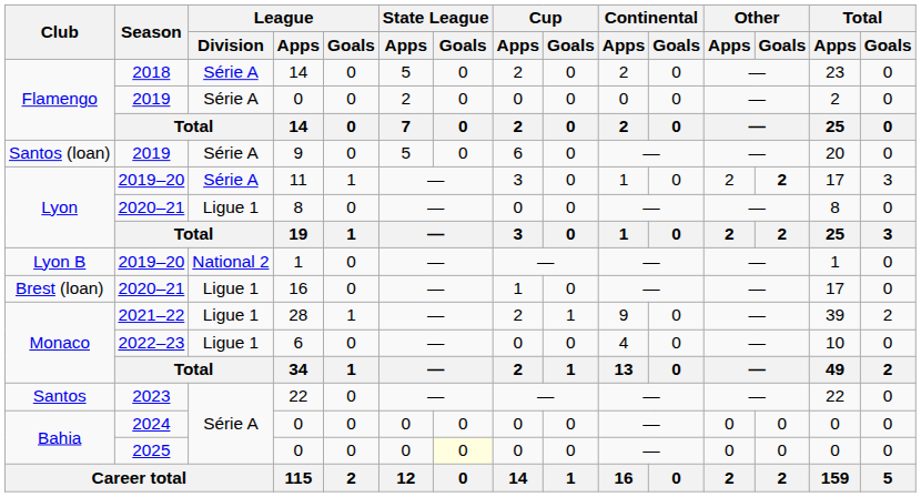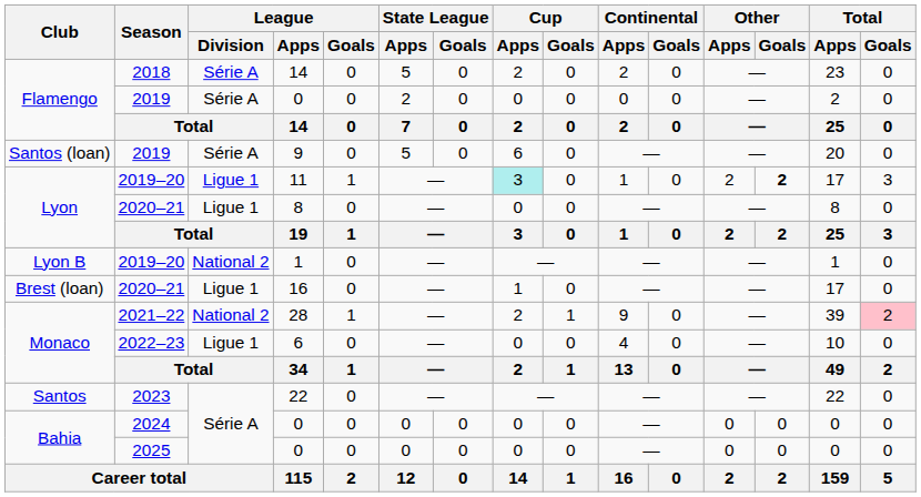 <table class="wikitable" style="text-align:center">
 <tr>
 <th rowspan=2>Club</th>
 <th rowspan=2>Season</th>
 <th colspan=3>League</th>
 <th colspan=2>State League</th>
 <th colspan=2>Cup</th>
 <th colspan=2>Continental</th>
 <th colspan=2>Other</th>
 <th colspan=2>Total</th>
 </tr>
 <tr>
 <th>Division</th>
 <th>Apps</th>
 <th>Goals</th>
 <th>Apps</th>
 <th>Goals</th>
 <th>Apps</th>
 <th>Goals</th>
 <th>Apps</th>
 <th>Goals</th>
 <th>Apps</th>
 <th>Goals</th>
 <th>Apps</th>
 <th>Goals</th>
 </tr>
 <tr>
 <td rowspan="3"><a href='#'>Flamengo</a></td>
 <td><a href='#'>2018</a></td>
 <td><a href='#'>Série A</a></td>
 <td>14</td>
 <td>0</td>
 <td>5</td>
 <td>0</td>
 <td>2</td>
 <td>0</td>
 <td>2</td>
 <td>0</td>
 <td colspan="2">—</td>
 <td>23</td>
 <td>0</td>
 </tr>
 <tr>
 <td><a href='#'>2019</a></td>
 <td>Série A</td>
 <td>0</td>
 <td>0</td>
 <td>2</td>
 <td>0</td>
 <td>0</td>
 <td>0</td>
 <td>0</td>
 <td>0</td>
 <td colspan="2">—</td>
 <td>2</td>
 <td>0</td>
 </tr>
 <tr>
 <th colspan="2">Total</th>
 <th>14</th>
 <th>0</th>
 <th>7</th>
 <th>0</th>
 <th>2</th>
 <th>0</th>
 <th>2</th>
 <th>0</th>
 <th colspan="2">—</th>
 <th>25</th>
 <th>0</th>
 </tr>
 <tr>
 <td><a href='#'>Santos</a> (loan)</td>
 <td><a href='#'>2019</a></td>
 <td>Série A</td>
 <td>9</td>
 <td>0</td>
 <td>5</td>
 <td>0</td>
 <td>6</td>
 <td>0</td>
 <td colspan="2">—</td>
 <td colspan="2">—</td>
 <td>20</td>
 <td>0</td>
 </tr>
 <tr>
 <td rowspan="3"><a href='#'>Lyon</a></td>
 <td><a href='#'>2019–20</a></td>
-<td><a href='#'>Série A</a></td>
+<td><a href='#'>Ligue 1</a></td>
 <td>11</td>
 <td>1</td>
 <td colspan="2">—</td>
-<td>3</td>
+<td style="background: paleturquoise;">3</td>
 <td>0</td>
 <td>1</td>
 <td>0</td>
 <td>2</td>
 <td><strong>2</strong></td>
 <td>17</td>
 <td>3</td>
 </tr>
 <tr>
 <td><a href='#'>2020–21</a></td>
 <td>Ligue 1</td>
 <td>8</td>
 <td>0</td>
 <td colspan="2">—</td>
 <td>0</td>
 <td>0</td>
 <td colspan="2">—</td>
 <td colspan="2">—</td>
 <td>8</td>
 <td>0</td>
 </tr>
 <tr>
 <th colspan="2">Total</th>
 <th>19</th>
 <th>1</th>
 <th colspan="2">—</th>
 <th>3</th>
 <th>0</th>
 <th>1</th>
 <th>0</th>
 <th>2</th>
 <th>2</th>
 <th>25</th>
 <th>3</th>
 </tr>
 <tr>
 <td><a href='#'>Lyon B</a></td>
 <td><a href='#'>2019–20</a></td>
 <td><a href='#'>National 2</a></td>
 <td>1</td>
 <td>0</td>
 <td colspan="2">—</td>
 <td colspan="2">—</td>
 <td colspan="2">—</td>
 <td colspan="2">—</td>
 <td>1</td>
 <td>0</td>
 </tr>
 <tr>
 <td><a href='#'>Brest</a> (loan)</td>
 <td><a href='#'>2020–21</a></td>
 <td>Ligue 1</td>
 <td>16</td>
 <td>0</td>
 <td colspan="2">—</td>
 <td>1</td>
 <td>0</td>
 <td colspan="2">—</td>
 <td colspan="2">—</td>
 <td>17</td>
 <td>0</td>
 </tr>
 <tr>
 <td rowspan="3"><a href='#'>Monaco</a></td>
 <td><a href='#'>2021–22</a></td>
-<td>Ligue 1</td>
+<td><a href='#'>National 2</a></td>
 <td>28</td>
 <td>1</td>
 <td colspan="2">—</td>
 <td>2</td>
 <td>1</td>
 <td>9</td>
 <td>0</td>
 <td colspan="2">—</td>
 <td>39</td>
-<td>2</td>
+<td style="background: pink;">2</td>
 </tr>
 <tr>
 <td><a href='#'>2022–23</a></td>
 <td>Ligue 1</td>
 <td>6</td>
 <td>0</td>
 <td colspan="2">—</td>
 <td>0</td>
 <td>0</td>
 <td>4</td>
 <td>0</td>
 <td colspan="2">—</td>
 <td>10</td>
 <td>0</td>
 </tr>
 <tr>
 <th colspan="2">Total</th>
 <th>34</th>
 <th>1</th>
 <th colspan="2">—</th>
 <th>2</th>
 <th>1</th>
 <th>13</th>
 <th>0</th>
 <th colspan="2">—</th>
 <th>49</th>
 <th>2</th>
 </tr>
 <tr>
 <td><a href='#'>Santos</a></td>
 <td><a href='#'>2023</a></td>
 <td rowspan="3">Série A</td>
 <td>22</td>
 <td>0</td>
 <td colspan="2">—</td>
 <td colspan="2">—</td>
 <td colspan="2">—</td>
 <td colspan="2">—</td>
 <td>22</td>
 <td>0</td>
 </tr>
 <tr>
 <td rowspan="2"><a href='#'>Bahia</a></td>
 <td><a href='#'>2024</a></td>
 <td>0</td>
 <td>0</td>
 <td>0</td>
 <td>0</td>
 <td>0</td>
 <td>0</td>
 <td colspan="2">—</td>
 <td>0</td>
 <td>0</td>
 <td>0</td>
 <td>0</td>
 </tr>
 <tr>
 <td><a href='#'>2025</a></td>
 <td>0</td>
 <td>0</td>
 <td>0</td>
-<td style="background: lightyellow;">0</td>
+<td>0</td>
 <td>0</td>
 <td>0</td>
 <td colspan="2">—</td>
 <td>0</td>
 <td>0</td>
 <td>0</td>
 <td>0</td>
 </tr>
 <tr>
 <th colspan="3">Career total</th>
 <th>115</th>
 <th>2</th>
 <th>12</th>
 <th>0</th>
 <th>14</th>
 <th>1</th>
 <th>16</th>
 <th>0</th>
 <th>2</th>
 <th>2</th>
 <th>159</th>
 <th>5</th>
 </tr>
 </table>
